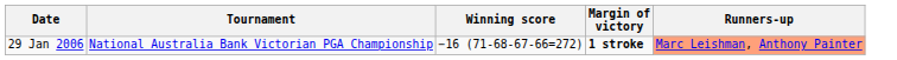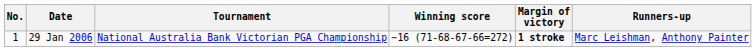 <table class="wikitable" style="font-size:95%;">
 <tr>
+<th>No.</th>
 <th>Date</th>
 <th>Tournament</th>
 <th>Winning score</th>
 <th>Margin of<br>victory</th>
 <th>Runners-up</th>
 </tr>
 <tr>
+<td align=center>1</td>
 <td align=right>29 Jan <a href='#'>2006</a></td>
 <td><a href='#'>National Australia Bank Victorian PGA Championship</a></td>
 <td>−16 (71-68-67-66=272)</td>
 <td><strong>1 stroke</strong></td>
-<td style="background: lightsalmon;"> <a href='#'>Marc Leishman</a>,  <a href='#'>Anthony Painter</a></td>
+<td> <a href='#'>Marc Leishman</a>,  <a href='#'>Anthony Painter</a></td>
 </tr>
 </table>
